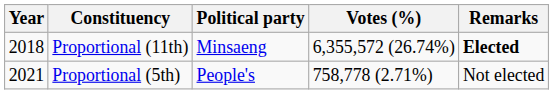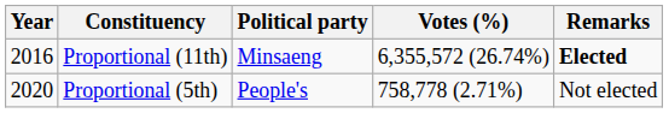 <table class="wikitable">
 <tr>
 <th>Year</th>
 <th>Constituency</th>
 <th>Political party</th>
 <th>Votes (%)</th>
 <th>Remarks</th>
 </tr>
 <tr>
-<td>2018</td>
+<td>2016</td>
 <td><a href='#'>Proportional</a> (11th)</td>
 <td><a href='#'>Minsaeng</a></td>
 <td>6,355,572 (26.74%)</td>
 <td><strong>Elected</strong></td>
 </tr>
 <tr>
-<td>2021</td>
+<td>2020</td>
 <td><a href='#'>Proportional</a> (5th)</td>
 <td><a href='#'>People's</a></td>
 <td>758,778 (2.71%)</td>
 <td>Not elected</td>
 </tr>
 </table>
